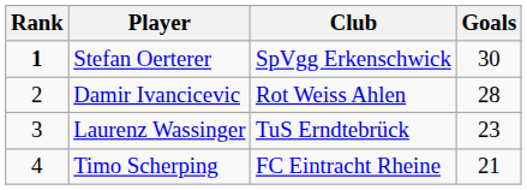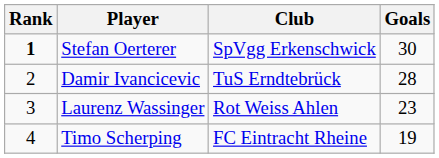 <table class="wikitable" style="text-align:center">
 <tr>
 <th>Rank</th>
 <th>Player</th>
 <th>Club</th>
 <th>Goals</th>
 </tr>
 <tr>
 <td><strong>1</strong></td>
 <td align="left"> <a href='#'>Stefan Oerterer</a></td>
 <td align="left"><a href='#'>SpVgg Erkenschwick</a></td>
 <td>30</td>
 </tr>
 <tr>
 <td>2</td>
 <td align="left"> <a href='#'>Damir Ivancicevic</a></td>
-<td align="left"><a href='#'>Rot Weiss Ahlen</a></td>
+<td align="left"><a href='#'>TuS Erndtebrück</a></td>
 <td>28</td>
 </tr>
 <tr>
 <td>3</td>
 <td align="left"> <a href='#'>Laurenz Wassinger</a></td>
-<td align="left"><a href='#'>TuS Erndtebrück</a></td>
+<td align="left"><a href='#'>Rot Weiss Ahlen</a></td>
 <td>23</td>
 </tr>
 <tr>
 <td>4</td>
 <td align="left"> <a href='#'>Timo Scherping</a></td>
 <td align="left"><a href='#'>FC Eintracht Rheine</a></td>
-<td>21</td>
+<td>19</td>
 </tr>
 </table>
